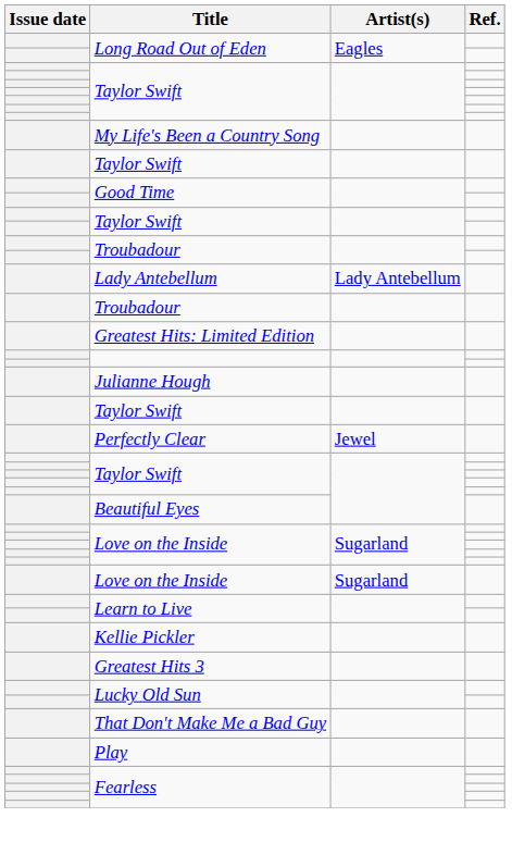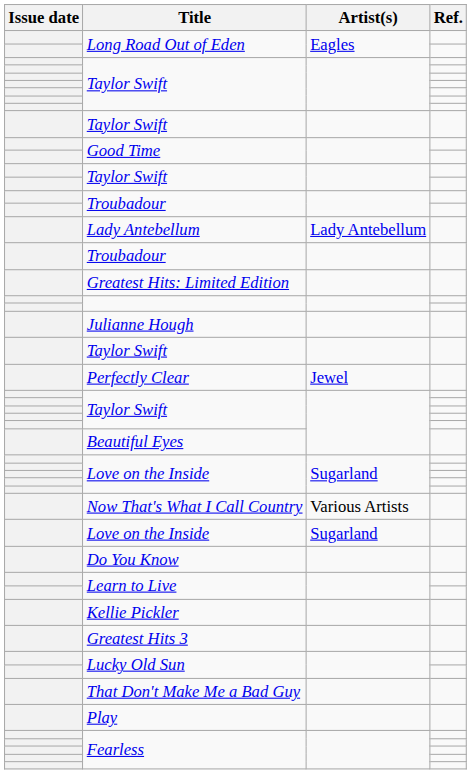 <table class="wikitable sortable plainrowheaders">
 <tr>
 <th scope=col>Issue date</th>
 <th scope=col>Title</th>
 <th scope=col>Artist(s)</th>
 <th scope=col class=unsortable>Ref.</th>
 </tr>
 <tr>
 <th scope=row></th>
 <td rowspan="2"><em><a href='#'>Long Road Out of Eden</a></em></td>
 <td rowspan="2"><a href='#'>Eagles</a></td>
 <td align=center></td>
 </tr>
 <tr>
 <th scope=row></th>
 <td align=center></td>
 </tr>
 <tr>
 <th scope=row></th>
 <td rowspan="7"><em><a href='#'>Taylor Swift</a></em></td>
 <td rowspan="7"></td>
 <td align=center></td>
 </tr>
 <tr>
 <th scope=row></th>
 <td align=center></td>
 </tr>
 <tr>
 <th scope=row></th>
 <td align=center></td>
 </tr>
 <tr>
 <th scope=row></th>
 <td align=center></td>
 </tr>
 <tr>
 <th scope=row></th>
 <td align=center></td>
 </tr>
 <tr>
 <th scope=row></th>
 <td align=center></td>
 </tr>
 <tr>
 <th scope=row></th>
-<td align=center></td>
-</tr>
-<tr>
-<th scope=row></th>
-<td rowspan="1"><em><a href='#'>My Life's Been a Country Song</a></em></td>
-<td rowspan="1"></td>
 <td align=center></td>
 </tr>
 <tr>
 <th scope=row></th>
 <td rowspan="1"><em><a href='#'>Taylor Swift</a></em></td>
 <td rowspan="1"></td>
 <td align=center></td>
 </tr>
 <tr>
 <th scope=row></th>
 <td rowspan="2"><em><a href='#'>Good Time</a></em></td>
 <td rowspan="2"></td>
 <td align=center></td>
 </tr>
 <tr>
 <th scope=row></th>
 <td align=center></td>
 </tr>
 <tr>
 <th scope=row></th>
 <td rowspan="2"><em><a href='#'>Taylor Swift</a></em></td>
 <td rowspan="2"></td>
 <td align=center></td>
 </tr>
 <tr>
 <th scope=row></th>
 <td align=center></td>
 </tr>
 <tr>
 <th scope=row></th>
 <td rowspan="2"><em><a href='#'>Troubadour</a></em></td>
 <td rowspan="2"></td>
 <td align=center></td>
 </tr>
 <tr>
 <th scope=row></th>
 <td align=center></td>
 </tr>
 <tr>
 <th scope=row></th>
 <td rowspan="1"><em><a href='#'>Lady Antebellum</a></em></td>
 <td rowspan="1"><a href='#'>Lady Antebellum</a></td>
 <td align=center></td>
 </tr>
 <tr>
 <th scope=row></th>
 <td rowspan="1"><em><a href='#'>Troubadour</a></em></td>
 <td rowspan="1"></td>
 <td align=center></td>
 </tr>
 <tr>
 <th scope=row></th>
 <td rowspan="1"><em><a href='#'>Greatest Hits: Limited Edition</a></em></td>
 <td rowspan="1"></td>
 <td align=center></td>
 </tr>
 <tr>
 <th scope=row></th>
 <td rowspan="2"><em></em></td>
 <td rowspan="2"></td>
 <td align=center></td>
 </tr>
 <tr>
 <th scope=row></th>
 <td align=center></td>
 </tr>
 <tr>
 <th scope=row></th>
 <td rowspan="1"><em><a href='#'>Julianne Hough</a></em></td>
 <td rowspan="1"></td>
 <td align=center></td>
 </tr>
 <tr>
 <th scope=row></th>
 <td rowspan="1"><em><a href='#'>Taylor Swift</a></em></td>
 <td rowspan="1"></td>
 <td align=center></td>
 </tr>
 <tr>
 <th scope=row></th>
 <td rowspan="1"><em><a href='#'>Perfectly Clear</a></em></td>
 <td><a href='#'>Jewel</a></td>
 <td align=center></td>
 </tr>
 <tr>
 <th scope=row></th>
 <td rowspan="5"><em><a href='#'>Taylor Swift</a></em></td>
 <td rowspan="6"></td>
 <td align=center></td>
 </tr>
 <tr>
 <th scope=row></th>
 <td align=center></td>
 </tr>
 <tr>
 <th scope=row></th>
 <td align=center></td>
 </tr>
 <tr>
 <th scope=row></th>
 <td align=center></td>
 </tr>
 <tr>
 <th scope=row></th>
 <td align=center></td>
 </tr>
 <tr>
 <th scope=row></th>
 <td rowspan="1"><em><a href='#'>Beautiful Eyes</a></em></td>
 <td align=center></td>
 </tr>
 <tr>
 <th scope=row></th>
 <td rowspan="5"><em><a href='#'>Love on the Inside</a></em></td>
 <td rowspan="5"><a href='#'>Sugarland</a></td>
 <td align=center></td>
 </tr>
 <tr>
 <th scope=row></th>
 <td align=center></td>
 </tr>
 <tr>
 <th scope=row></th>
 <td align=center></td>
 </tr>
 <tr>
 <th scope=row></th>
 <td align=center></td>
 </tr>
 <tr>
 <th scope=row></th>
 <td align=center></td>
 </tr>
 <tr>
 <th scope=row></th>
+<td rowspan="1"><em><a href='#'>Now That's What I Call Country</a></em></td>
+<td rowspan="1">Various Artists</td>
+<td align=center></td>
+</tr>
+<tr>
+<th scope=row></th>
 <td rowspan="1"><em><a href='#'>Love on the Inside</a></em></td>
 <td rowspan="1"><a href='#'>Sugarland</a></td>
+<td align=center></td>
+</tr>
+<tr>
+<th scope=row></th>
+<td rowspan="1"><em><a href='#'>Do You Know</a></em></td>
+<td rowspan="1"></td>
 <td align=center></td>
 </tr>
 <tr>
 <th scope=row></th>
 <td rowspan="2"><em><a href='#'>Learn to Live</a></em></td>
 <td rowspan="2"></td>
 <td align=center></td>
 </tr>
 <tr>
 <th scope=row></th>
 <td align=center></td>
 </tr>
 <tr>
 <th scope=row></th>
 <td rowspan="1"><em><a href='#'>Kellie Pickler</a></em></td>
 <td rowspan="1"></td>
 <td align=center></td>
 </tr>
 <tr>
 <th scope=row></th>
 <td rowspan="1"><em><a href='#'>Greatest Hits 3</a></em></td>
 <td rowspan="1"></td>
 <td align=center></td>
 </tr>
 <tr>
 <th scope=row></th>
 <td rowspan="2"><em><a href='#'>Lucky Old Sun</a></em></td>
 <td rowspan="2"></td>
 <td align=center></td>
 </tr>
 <tr>
 <th scope=row></th>
 <td align=center></td>
 </tr>
 <tr>
 <th scope=row></th>
 <td rowspan="1"><em><a href='#'>That Don't Make Me a Bad Guy</a></em></td>
 <td rowspan="1"></td>
 <td align=center></td>
 </tr>
 <tr>
 <th scope=row></th>
 <td rowspan="1"><em><a href='#'>Play</a></em></td>
 <td rowspan="1"></td>
 <td align=center></td>
 </tr>
 <tr>
 <th scope=row></th>
 <td rowspan="5"><em><a href='#'>Fearless</a></em></td>
 <td rowspan="5"></td>
 <td align=center></td>
 </tr>
 <tr>
 <th scope=row></th>
 <td align=center></td>
 </tr>
 <tr>
 <th scope=row></th>
 <td align=center></td>
 </tr>
 <tr>
 <th scope=row></th>
 <td align=center></td>
 </tr>
 <tr>
 <th scope=row></th>
 <td align=center></td>
 </tr>
 </table>
